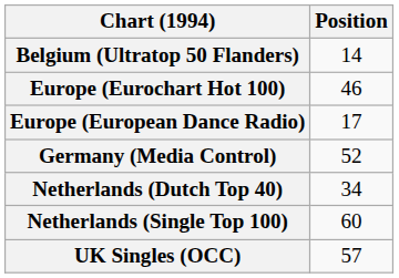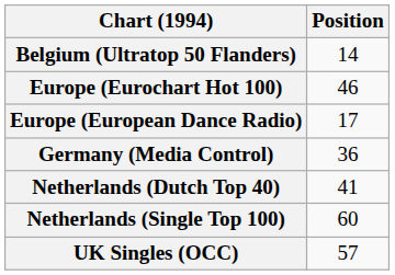 <table class="wikitable sortable plainrowheaders" style="text-align:center">
 <tr>
 <th>Chart (1994)</th>
 <th>Position</th>
 </tr>
 <tr>
 <th scope="row">Belgium (Ultratop 50 Flanders)</th>
 <td>14</td>
 </tr>
 <tr>
 <th scope="row">Europe (Eurochart Hot 100)</th>
 <td>46</td>
 </tr>
 <tr>
 <th scope="row">Europe (European Dance Radio)</th>
 <td>17</td>
 </tr>
 <tr>
 <th scope="row">Germany (Media Control)</th>
-<td>52</td>
+<td>36</td>
 </tr>
 <tr>
 <th scope="row">Netherlands (Dutch Top 40)</th>
-<td>34</td>
+<td>41</td>
 </tr>
 <tr>
 <th scope="row">Netherlands (Single Top 100)</th>
 <td>60</td>
 </tr>
 <tr>
 <th scope="row">UK Singles (OCC)</th>
 <td>57</td>
 </tr>
 </table>
